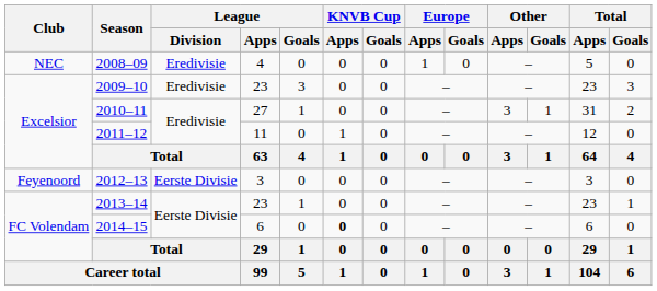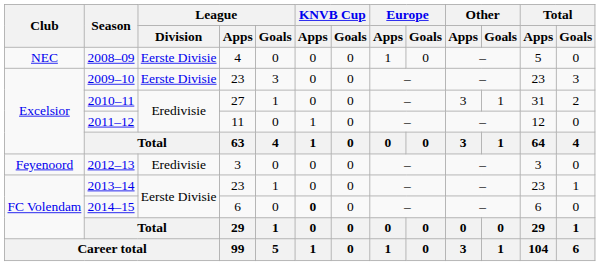 <table class="wikitable" style="text-align:center">
 <tr>
 <th rowspan="2">Club</th>
 <th rowspan="2">Season</th>
 <th colspan="3">League</th>
 <th colspan="2"><a href='#'>KNVB Cup</a></th>
 <th colspan="2"><a href='#'>Europe</a></th>
 <th colspan="2">Other</th>
 <th colspan="2">Total</th>
 </tr>
 <tr>
 <th>Division</th>
 <th>Apps</th>
 <th>Goals</th>
 <th>Apps</th>
 <th>Goals</th>
 <th>Apps</th>
 <th>Goals</th>
 <th>Apps</th>
 <th>Goals</th>
 <th>Apps</th>
 <th>Goals</th>
 </tr>
 <tr>
 <td><a href='#'>NEC</a></td>
 <td><a href='#'>2008–09</a></td>
-<td><a href='#'>Eredivisie</a></td>
+<td><a href='#'>Eerste Divisie</a></td>
 <td>4</td>
 <td>0</td>
 <td>0</td>
 <td>0</td>
 <td>1</td>
 <td>0</td>
 <td colspan="2">–</td>
 <td>5</td>
 <td>0</td>
 </tr>
 <tr>
 <td rowspan="4"><a href='#'>Excelsior</a></td>
 <td><a href='#'>2009–10</a></td>
-<td>Eredivisie</td>
+<td><a href='#'>Eerste Divisie</a></td>
 <td>23</td>
 <td>3</td>
 <td>0</td>
 <td>0</td>
 <td colspan="2">–</td>
 <td colspan="2">–</td>
 <td>23</td>
 <td>3</td>
 </tr>
 <tr>
 <td><a href='#'>2010–11</a></td>
 <td rowspan="2">Eredivisie</td>
 <td>27</td>
 <td>1</td>
 <td>0</td>
 <td>0</td>
 <td colspan="2">–</td>
 <td>3</td>
 <td>1</td>
 <td>31</td>
 <td>2</td>
 </tr>
 <tr>
 <td><a href='#'>2011–12</a></td>
 <td>11</td>
 <td>0</td>
 <td>1</td>
 <td>0</td>
 <td colspan="2">–</td>
 <td colspan="2">–</td>
 <td>12</td>
 <td>0</td>
 </tr>
 <tr>
 <th colspan="2">Total</th>
 <th>63</th>
 <th>4</th>
 <th>1</th>
 <th>0</th>
 <th>0</th>
 <th>0</th>
 <th>3</th>
 <th>1</th>
 <th>64</th>
 <th>4</th>
 </tr>
 <tr>
 <td><a href='#'>Feyenoord</a></td>
 <td><a href='#'>2012–13</a></td>
-<td><a href='#'>Eerste Divisie</a></td>
+<td>Eredivisie</td>
 <td>3</td>
 <td>0</td>
 <td>0</td>
 <td>0</td>
 <td colspan="2">–</td>
 <td colspan="2">–</td>
 <td>3</td>
 <td>0</td>
 </tr>
 <tr>
 <td rowspan="3"><a href='#'>FC Volendam</a></td>
 <td><a href='#'>2013–14</a></td>
 <td rowspan="2">Eerste Divisie</td>
 <td>23</td>
 <td>1</td>
 <td>0</td>
 <td>0</td>
 <td colspan="2">–</td>
 <td colspan="2">–</td>
 <td>23</td>
 <td>1</td>
 </tr>
 <tr>
 <td><a href='#'>2014–15</a></td>
 <td>6</td>
 <td>0</td>
 <td><strong>0</strong></td>
 <td>0</td>
 <td colspan="2">–</td>
 <td colspan="2">–</td>
 <td>6</td>
 <td>0</td>
 </tr>
 <tr>
 <th colspan="2">Total</th>
 <th>29</th>
 <th>1</th>
 <th>0</th>
 <th>0</th>
 <th>0</th>
 <th>0</th>
 <th>0</th>
 <th>0</th>
 <th>29</th>
 <th>1</th>
 </tr>
 <tr>
 <th colspan="3">Career total</th>
 <th>99</th>
 <th>5</th>
 <th>1</th>
 <th>0</th>
 <th>1</th>
 <th>0</th>
 <th>3</th>
 <th>1</th>
 <th>104</th>
 <th>6</th>
 </tr>
 </table>
